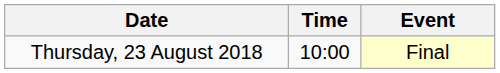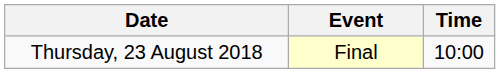 <table class = "wikitable" style="text-align:center;">
 <tr>
 <th width=220>Date</th>
+<th width=100>Event</th>
 <th width=50>Time</th>
-<th width=100>Event</th>
 </tr>
 <tr>
 <td>Thursday, 23 August 2018</td>
+<td bgcolor=ffffcc>Final</td>
 <td>10:00</td>
-<td bgcolor=ffffcc>Final</td>
 </tr>
 </table>
